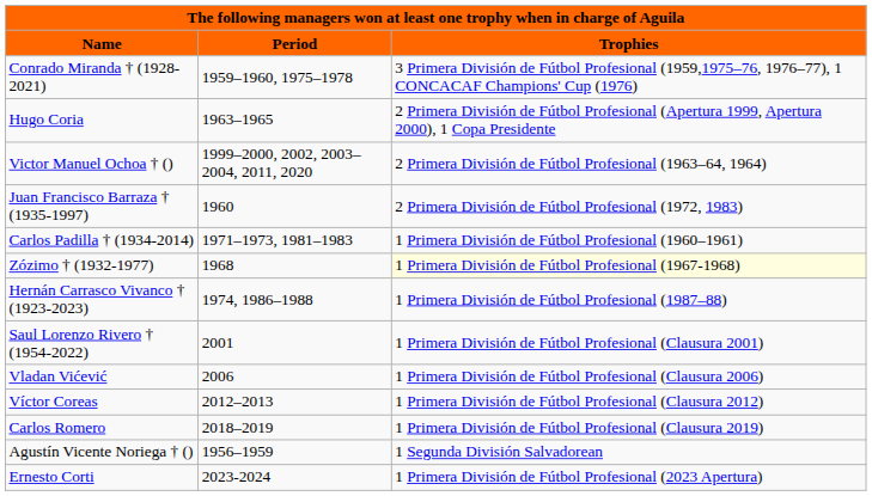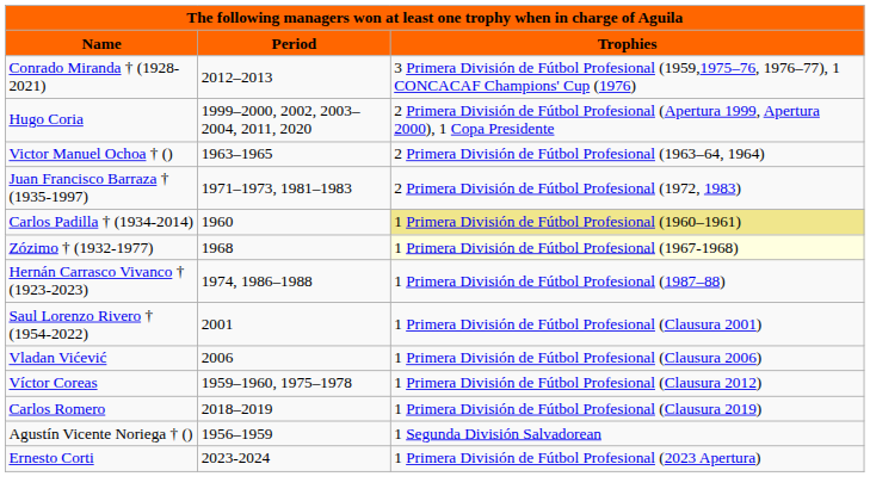 <table class="wikitable">
 <tr>
 <td bgcolor="#f60" align="center" colspan="5"><strong><span>The following managers won at least one trophy when in charge of Aguila</span></strong></td>
 </tr>
 <tr>
 <th style="color:black; background:#f60;">Name</th>
 <th style="color:black; background:#f60;">Period</th>
 <th style="color:black; background:#f60;">Trophies</th>
 </tr>
 <tr>
 <td> <a href='#'>Conrado Miranda</a> † (1928-2021)</td>
-<td>1959–1960, 1975–1978</td>
+<td>2012–2013</td>
 <td>3 <a href='#'>Primera División de Fútbol Profesional</a> (1959,<a href='#'>1975–76</a>, 1976–77), 1 <a href='#'>CONCACAF Champions' Cup</a> (<a href='#'>1976</a>)</td>
 </tr>
 <tr>
 <td> <a href='#'>Hugo Coria</a></td>
-<td>1963–1965</td>
+<td>1999–2000, 2002, 2003–2004, 2011, 2020</td>
 <td>2 <a href='#'>Primera División de Fútbol Profesional</a> (<a href='#'>Apertura 1999</a>, <a href='#'>Apertura 2000</a>), 1 <a href='#'>Copa Presidente</a></td>
 </tr>
 <tr>
 <td> <a href='#'>Victor Manuel Ochoa</a> † ()</td>
-<td>1999–2000, 2002, 2003–2004, 2011, 2020</td>
+<td>1963–1965</td>
 <td>2 <a href='#'>Primera División de Fútbol Profesional</a> (1963–64, 1964)</td>
 </tr>
 <tr>
 <td> <a href='#'>Juan Francisco Barraza</a> † (1935-1997)</td>
-<td>1960</td>
+<td>1971–1973, 1981–1983</td>
 <td>2 <a href='#'>Primera División de Fútbol Profesional</a>  (1972, <a href='#'>1983</a>)</td>
 </tr>
 <tr>
 <td> <a href='#'>Carlos Padilla</a> † (1934-2014)</td>
-<td>1971–1973, 1981–1983</td>
-<td>1 <a href='#'>Primera División de Fútbol Profesional</a> (1960–1961)</td>
+<td>1960</td>
+<td style="background: khaki;">1 <a href='#'>Primera División de Fútbol Profesional</a> (1960–1961)</td>
 </tr>
 <tr>
 <td> <a href='#'>Zózimo</a> † (1932-1977)</td>
 <td>1968</td>
 <td style="background: lightyellow;">1 <a href='#'>Primera División de Fútbol Profesional</a> (1967-1968)</td>
 </tr>
 <tr>
 <td> <a href='#'>Hernán Carrasco Vivanco</a> † (1923-2023)</td>
 <td>1974, 1986–1988</td>
 <td>1 <a href='#'>Primera División de Fútbol Profesional</a> (<a href='#'>1987–88</a>)</td>
 </tr>
 <tr>
 <td> <a href='#'>Saul Lorenzo Rivero</a> † (1954-2022)</td>
 <td>2001</td>
 <td>1 <a href='#'>Primera División de Fútbol Profesional</a> (<a href='#'>Clausura 2001</a>)</td>
 </tr>
 <tr>
 <td>  <a href='#'>Vladan Vićević</a></td>
 <td>2006</td>
 <td>1 <a href='#'>Primera División de Fútbol Profesional</a> (<a href='#'>Clausura 2006</a>)</td>
 </tr>
 <tr>
 <td> <a href='#'>Víctor Coreas</a></td>
-<td>2012–2013</td>
+<td>1959–1960, 1975–1978</td>
 <td>1 <a href='#'>Primera División de Fútbol Profesional</a> (<a href='#'>Clausura 2012</a>)</td>
 </tr>
 <tr>
 <td> <a href='#'>Carlos Romero</a></td>
 <td>2018–2019</td>
 <td>1 <a href='#'>Primera División de Fútbol Profesional</a> (<a href='#'>Clausura 2019</a>)</td>
 </tr>
 <tr>
 <td> Agustín Vicente Noriega † ()</td>
 <td>1956–1959</td>
 <td>1 <a href='#'>Segunda División Salvadorean</a></td>
 </tr>
 <tr>
 <td> <a href='#'>Ernesto Corti</a></td>
 <td>2023-2024</td>
 <td>1 <a href='#'>Primera División de Fútbol Profesional</a> (<a href='#'>2023 Apertura</a>)</td>
 </tr>
 </table>
